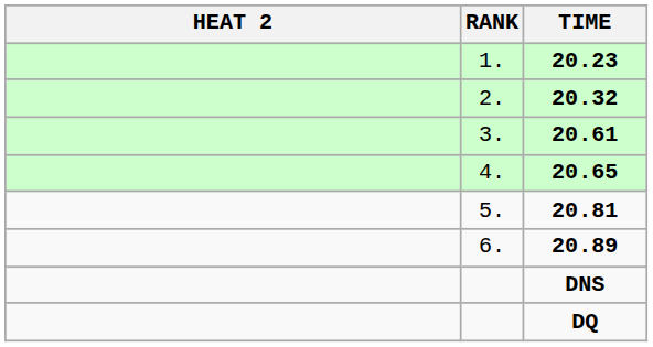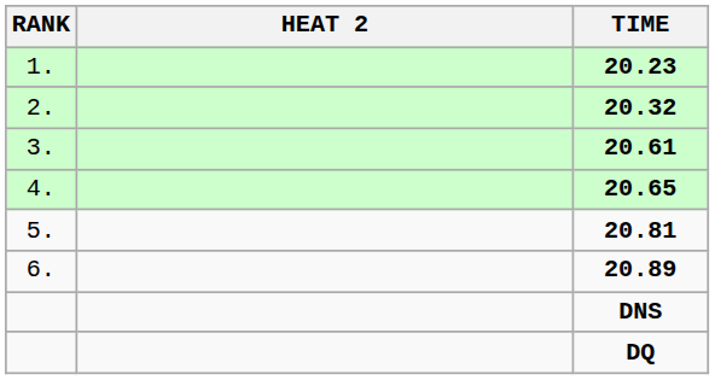 <table class="wikitable" style="border-collapse: collapse; font-size: 90%;">
 <tr>
+<th>RANK</th>
 <th style="width: 20em">HEAT 2</th>
-<th>RANK</th>
 <th style="width: 5em">TIME</th>
 </tr>
 <tr style="background:#ccffcc;">
+<td align="center">1.</td>
 <td></td>
-<td align="center">1.</td>
 <td align="center"><strong>20.23</strong></td>
 </tr>
 <tr style="background:#ccffcc;">
+<td align="center">2.</td>
 <td></td>
-<td align="center">2.</td>
 <td align="center"><strong>20.32</strong></td>
 </tr>
 <tr style="background:#ccffcc;">
+<td align="center">3.</td>
 <td></td>
-<td align="center">3.</td>
 <td align="center"><strong>20.61</strong></td>
 </tr>
 <tr style="background:#ccffcc;">
+<td align="center">4.</td>
 <td></td>
-<td align="center">4.</td>
 <td align="center"><strong>20.65</strong></td>
 </tr>
 <tr>
+<td align="center">5.</td>
 <td></td>
-<td align="center">5.</td>
 <td align="center"><strong>20.81</strong></td>
 </tr>
 <tr>
+<td align="center">6.</td>
 <td></td>
-<td align="center">6.</td>
 <td align="center"><strong>20.89</strong></td>
 </tr>
 <tr>
+<td align="center"></td>
 <td></td>
-<td align="center"></td>
 <td align="center"><strong>DNS</strong></td>
 </tr>
 <tr>
+<td align="center"></td>
 <td></td>
-<td align="center"></td>
 <td align="center"><strong>DQ</strong></td>
 </tr>
 </table>
